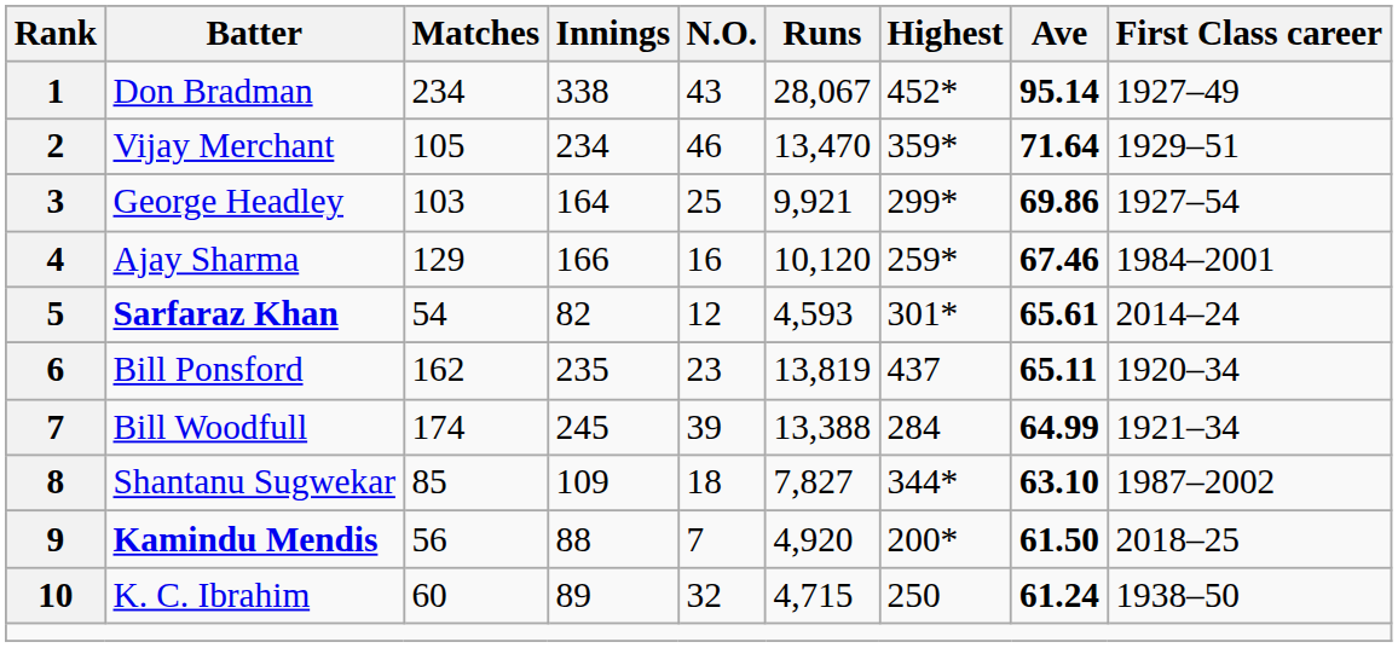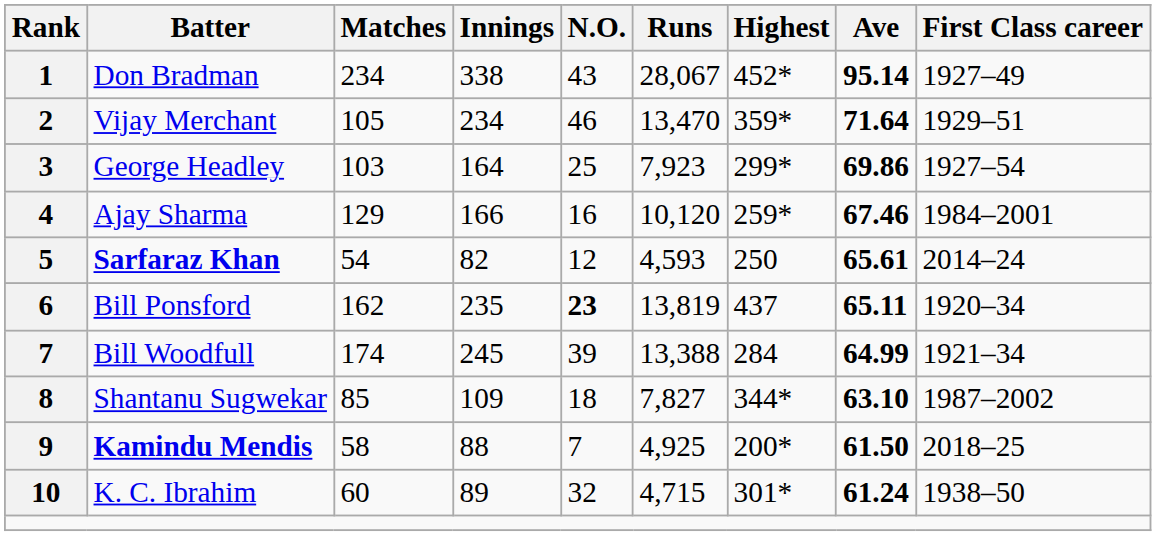 <table class="sortable wikitable">
 <tr>
 <th>Rank</th>
 <th>Batter</th>
 <th>Matches</th>
 <th>Innings</th>
 <th>N.O.</th>
 <th>Runs</th>
 <th>Highest</th>
 <th>Ave</th>
 <th>First Class career</th>
 </tr>
 <tr>
 <th>1</th>
 <td> <a href='#'>Don Bradman</a></td>
 <td>234</td>
 <td>338</td>
 <td>43</td>
 <td>28,067</td>
 <td>452*</td>
 <td><strong>95.14</strong></td>
 <td>1927–49</td>
 </tr>
 <tr>
 <th>2</th>
 <td> <a href='#'>Vijay Merchant</a></td>
 <td>105</td>
 <td>234</td>
 <td>46</td>
 <td>13,470</td>
 <td>359*</td>
 <td><strong>71.64</strong></td>
 <td>1929–51</td>
 </tr>
 <tr>
 <th>3</th>
 <td> <a href='#'>George Headley</a></td>
 <td>103</td>
 <td>164</td>
 <td>25</td>
-<td>9,921</td>
+<td>7,923</td>
 <td>299*</td>
 <td><strong>69.86</strong></td>
 <td>1927–54</td>
 </tr>
 <tr>
 <th>4</th>
 <td> <a href='#'>Ajay Sharma</a></td>
 <td>129</td>
 <td>166</td>
 <td>16</td>
 <td>10,120</td>
 <td>259*</td>
 <td><strong>67.46</strong></td>
 <td>1984–2001</td>
 </tr>
 <tr>
 <th>5</th>
 <td> <strong><a href='#'>Sarfaraz Khan</a></strong></td>
 <td>54</td>
 <td>82</td>
 <td>12</td>
 <td>4,593</td>
-<td>301*</td>
+<td>250</td>
 <td><strong>65.61</strong></td>
 <td>2014–24</td>
 </tr>
 <tr>
 <th>6</th>
 <td> <a href='#'>Bill Ponsford</a></td>
 <td>162</td>
 <td>235</td>
-<td>23</td>
+<td><strong>23</strong></td>
 <td>13,819</td>
 <td>437</td>
 <td><strong>65.11</strong></td>
 <td>1920–34</td>
 </tr>
 <tr>
 <th>7</th>
 <td> <a href='#'>Bill Woodfull</a></td>
 <td>174</td>
 <td>245</td>
 <td>39</td>
 <td>13,388</td>
 <td>284</td>
 <td><strong>64.99</strong></td>
 <td>1921–34</td>
 </tr>
 <tr>
 <th>8</th>
 <td> <a href='#'>Shantanu Sugwekar</a></td>
 <td>85</td>
 <td>109</td>
 <td>18</td>
 <td>7,827</td>
 <td>344*</td>
 <td><strong>63.10</strong></td>
 <td>1987–2002</td>
 </tr>
 <tr>
 <th>9</th>
 <td> <strong><a href='#'>Kamindu Mendis</a></strong></td>
-<td>56</td>
+<td>58</td>
 <td>88</td>
 <td>7</td>
-<td>4,920</td>
+<td>4,925</td>
 <td>200*</td>
 <td><strong>61.50</strong></td>
 <td>2018–25</td>
 </tr>
 <tr>
 <th>10</th>
 <td> <a href='#'>K. C. Ibrahim</a></td>
 <td>60</td>
 <td>89</td>
 <td>32</td>
 <td>4,715</td>
-<td>250</td>
+<td>301*</td>
 <td><strong>61.24</strong></td>
 <td>1938–50</td>
 </tr>
 <tr class=sortbottom>
 <td colspan=9></td>
 </tr>
 </table>
